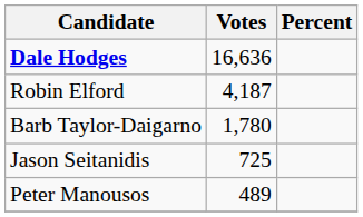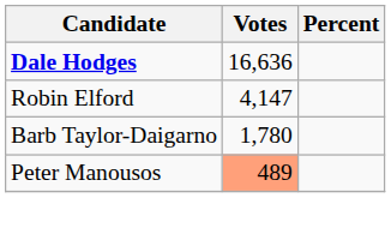 <table class="wikitable">
 <tr>
 <th>Candidate</th>
 <th>Votes</th>
 <th>Percent</th>
 </tr>
 <tr>
 <td style="font-weight:bold;"><a href='#'>Dale Hodges</a></td>
 <td style="text-align:right;">16,636</td>
 <td style="text-align:right;"></td>
 </tr>
 <tr>
 <td>Robin Elford</td>
-<td style="text-align:right;">4,187</td>
+<td style="text-align:right;">4,147</td>
 <td style="text-align:right;"></td>
 </tr>
 <tr>
 <td>Barb Taylor-Daigarno</td>
 <td style="text-align:right;">1,780</td>
 <td style="text-align:right;"></td>
 </tr>
 <tr>
-<td>Jason Seitanidis</td>
-<td style="text-align:right;">725</td>
-<td style="text-align:right;"></td>
-</tr>
-<tr>
 <td>Peter Manousos</td>
-<td style="text-align:right;">489</td>
+<td style="background: lightsalmon; text-align:right;">489</td>
 <td style="text-align:right;"></td>
 </tr>
 <tr>
 </tr>
 </table>
